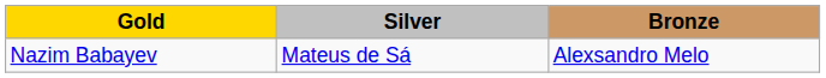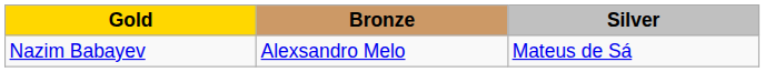 <table class="wikitable" style="text-align:left">
 <tr align="center">
 <td width=200 bgcolor=gold><strong>Gold</strong></td>
+<td width=200 bgcolor=CC9966><strong>Bronze</strong></td>
 <td width=200 bgcolor=silver><strong>Silver</strong></td>
-<td width=200 bgcolor=CC9966><strong>Bronze</strong></td>
 </tr>
 <tr>
 <td><a href='#'>Nazim Babayev</a><br></td>
+<td><a href='#'>Alexsandro Melo</a><br></td>
 <td><a href='#'>Mateus de Sá</a><br></td>
-<td><a href='#'>Alexsandro Melo</a><br></td>
 </tr>
 </table>
